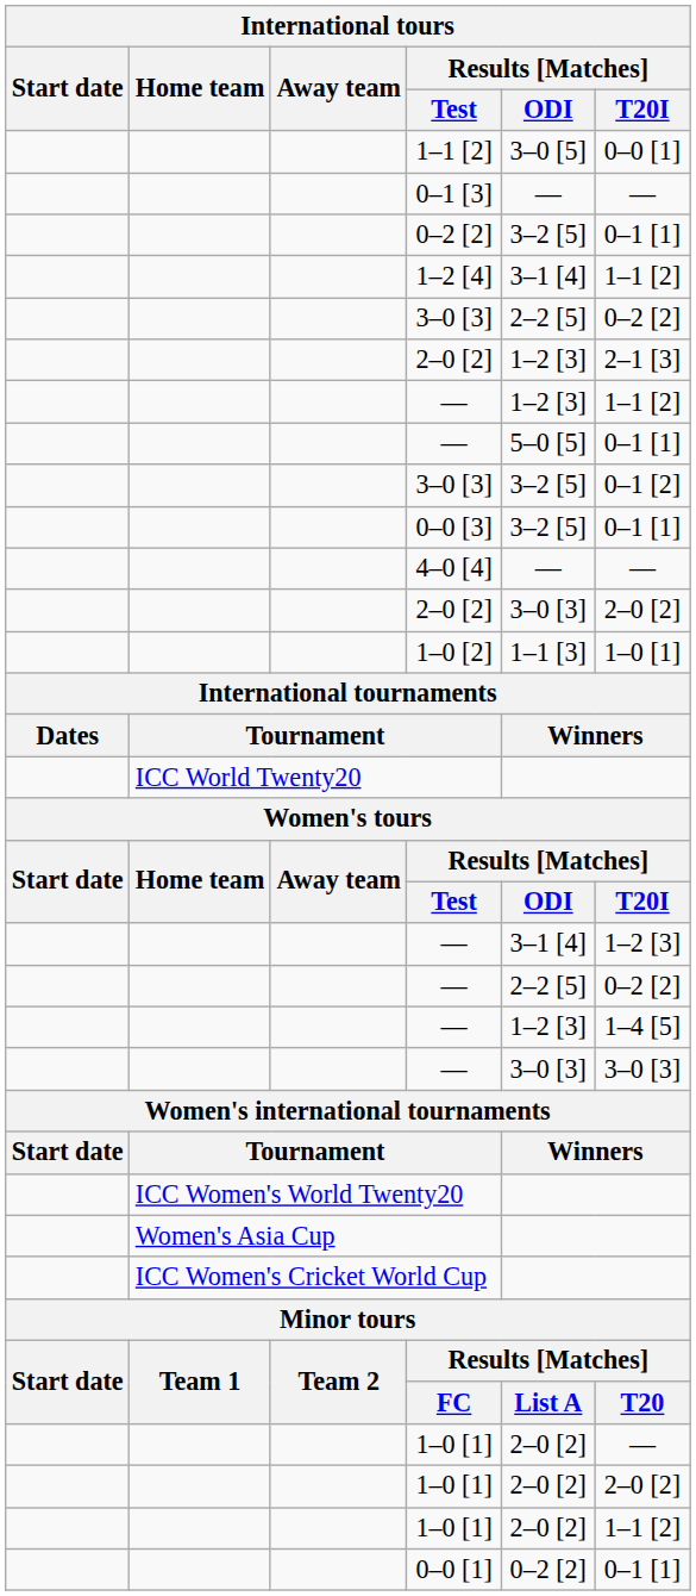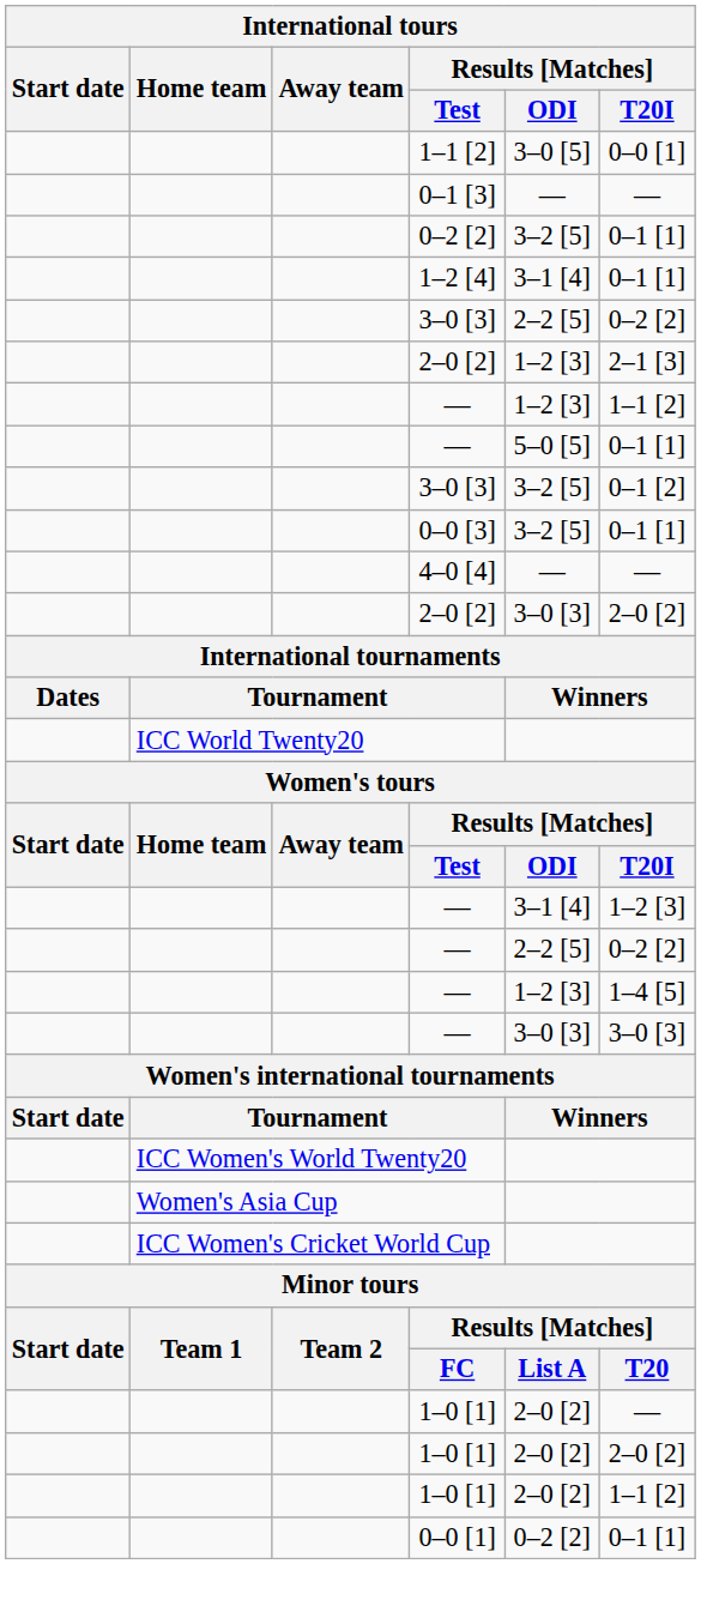 <table class="wikitable sortable" style="text-align:center; white-space:nowrap">
 <tr>
 <th colspan=6>International tours</th>
 </tr>
 <tr>
 <th rowspan=2>Start date</th>
 <th rowspan=2>Home team</th>
 <th rowspan=2>Away team</th>
 <th colspan=3 class="unsortable">Results [Matches]</th>
 </tr>
 <tr>
 <th width=50 class="unsortable"><a href='#'>Test</a></th>
 <th width=50 class="unsortable"><a href='#'>ODI</a></th>
 <th width=50 class="unsortable"><a href='#'>T20I</a></th>
 </tr>
 <tr>
 <td style="text-align:left"><a href='#'></a></td>
 <td style="text-align:left"></td>
 <td style="text-align:left"></td>
 <td>1–1 [2]</td>
 <td>3–0 [5]</td>
 <td>0–0 [1]</td>
 </tr>
 <tr>
 <td style="text-align:left"><a href='#'></a></td>
 <td style="text-align:left"></td>
 <td style="text-align:left"></td>
 <td>0–1 [3]</td>
 <td>—</td>
 <td>—</td>
 </tr>
 <tr>
 <td style="text-align:left"><a href='#'></a></td>
 <td style="text-align:left"></td>
 <td style="text-align:left"></td>
 <td>0–2 [2]</td>
 <td>3–2 [5]</td>
 <td>0–1 [1]</td>
 </tr>
 <tr>
 <td style="text-align:left"><a href='#'></a></td>
 <td style="text-align:left"></td>
 <td style="text-align:left"></td>
 <td>1–2 [4]</td>
 <td>3–1 [4]</td>
-<td>1–1 [2]</td>
+<td>0–1 [1]</td>
 </tr>
 <tr>
 <td style="text-align:left"><a href='#'></a></td>
 <td style="text-align:left"></td>
 <td style="text-align:left"></td>
 <td>3–0 [3]</td>
 <td>2–2 [5]</td>
 <td>0–2 [2]</td>
 </tr>
 <tr>
 <td style="text-align:left"><a href='#'></a></td>
 <td style="text-align:left"></td>
 <td style="text-align:left"></td>
 <td>2–0 [2]</td>
 <td>1–2 [3]</td>
 <td>2–1 [3]</td>
 </tr>
 <tr>
 <td style="text-align:left"><a href='#'></a></td>
 <td style="text-align:left"></td>
 <td style="text-align:left"></td>
 <td>—</td>
 <td>1–2 [3]</td>
 <td>1–1 [2]</td>
 </tr>
 <tr>
 <td style="text-align:left"><a href='#'></a></td>
 <td style="text-align:left"></td>
 <td style="text-align:left"></td>
 <td>—</td>
 <td>5–0 [5]</td>
 <td>0–1 [1]</td>
 </tr>
 <tr>
 <td style="text-align:left"><a href='#'></a></td>
 <td style="text-align:left"></td>
 <td style="text-align:left"></td>
 <td>3–0 [3]</td>
 <td>3–2 [5]</td>
 <td>0–1 [2]</td>
 </tr>
 <tr>
 <td style="text-align:left"><a href='#'></a></td>
 <td style="text-align:left"></td>
 <td style="text-align:left"></td>
 <td>0–0 [3]</td>
 <td>3–2 [5]</td>
 <td>0–1 [1]</td>
 </tr>
 <tr>
 <td style="text-align:left"><a href='#'></a></td>
 <td style="text-align:left"></td>
 <td style="text-align:left"></td>
 <td>4–0 [4]</td>
 <td>—</td>
 <td>—</td>
 </tr>
 <tr>
 <td style="text-align:left"><a href='#'></a></td>
 <td style="text-align:left"></td>
 <td style="text-align:left"></td>
 <td>2–0 [2]</td>
 <td>3–0 [3]</td>
 <td>2–0 [2]</td>
-</tr>
-<tr>
-<td style="text-align:left"><a href='#'></a></td>
-<td style="text-align:left"></td>
-<td style="text-align:left"></td>
-<td>1–0 [2]</td>
-<td>1–1 [3]</td>
-<td>1–0 [1]</td>
 </tr>
 <tr class="sortbottom">
 <th colspan=6>International tournaments</th>
 </tr>
 <tr class="sortbottom">
 <th>Dates</th>
 <th colspan=3>Tournament</th>
 <th colspan=2>Winners</th>
 </tr>
 <tr class="sortbottom">
 <td style="text-align:left"><a href='#'></a></td>
 <td style="text-align:left" colspan=3> <a href='#'>ICC World Twenty20</a></td>
 <td style="text-align:left" colspan=2></td>
 </tr>
 <tr>
 <th colspan=6>Women's tours</th>
 </tr>
 <tr>
 <th rowspan=2>Start date</th>
 <th rowspan=2>Home team</th>
 <th rowspan=2>Away team</th>
 <th colspan=3 class="unsortable">Results [Matches]</th>
 </tr>
 <tr>
 <th width=50 class="unsortable"><a href='#'>Test</a></th>
 <th width=50 class="unsortable"><a href='#'>ODI</a></th>
 <th width=50 class="unsortable"><a href='#'>T20I</a></th>
 </tr>
 <tr>
 <td style="text-align:left"><a href='#'></a></td>
 <td style="text-align:left"></td>
 <td style="text-align:left"></td>
 <td>—</td>
 <td>3–1 [4]</td>
 <td>1–2 [3]</td>
 </tr>
 <tr>
 <td style="text-align:left"><a href='#'></a></td>
 <td style="text-align:left"></td>
 <td style="text-align:left"></td>
 <td>—</td>
 <td>2–2 [5]</td>
 <td>0–2 [2]</td>
 </tr>
 <tr>
 <td style="text-align:left"><a href='#'></a></td>
 <td style="text-align:left"></td>
 <td style="text-align:left"></td>
 <td>—</td>
 <td>1–2 [3]</td>
 <td>1–4 [5]</td>
 </tr>
 <tr>
 <td style="text-align:left"><a href='#'></a></td>
 <td style="text-align:left"></td>
 <td style="text-align:left"></td>
 <td>—</td>
 <td>3–0 [3]</td>
 <td>3–0 [3]</td>
 </tr>
 <tr>
 <th colspan=6>Women's international tournaments</th>
 </tr>
 <tr>
 <th>Start date</th>
 <th colspan=3>Tournament</th>
 <th colspan=2>Winners</th>
 </tr>
 <tr>
 <td style="text-align:left"><a href='#'></a></td>
 <td style="text-align:left" colspan=3> <a href='#'>ICC Women's World Twenty20</a></td>
 <td style="text-align:left" colspan=2></td>
 </tr>
 <tr>
 <td style="text-align:left"><a href='#'></a></td>
 <td style="text-align:left" colspan=3> <a href='#'>Women's Asia Cup</a></td>
 <td style="text-align:left" colspan=2></td>
 </tr>
 <tr>
 <td style="text-align:left"><a href='#'></a></td>
 <td style="text-align:left" colspan=3> <a href='#'>ICC Women's Cricket World Cup</a></td>
 <td style="text-align:left" colspan=2></td>
 </tr>
 <tr class="sortbottom">
 <th colspan=6>Minor tours</th>
 </tr>
 <tr class="sortbottom">
 <th rowspan=2>Start date</th>
 <th rowspan=2>Team 1</th>
 <th rowspan=2>Team 2</th>
 <th colspan="3" class="unsortable">Results [Matches]</th>
 </tr>
 <tr class="sortbottom">
 <th><a href='#'>FC</a></th>
 <th><a href='#'>List A</a></th>
 <th><a href='#'>T20</a></th>
 </tr>
 <tr class="sortbottom">
 <td style="text-align:left"><a href='#'></a></td>
 <td style="text-align:left"></td>
 <td style="text-align:left"></td>
 <td>1–0 [1]</td>
 <td>2–0 [2]</td>
 <td>—</td>
 </tr>
 <tr class="sortbottom">
 <td style="text-align:left"><a href='#'></a></td>
 <td style="text-align:left"></td>
 <td style="text-align:left"></td>
 <td>1–0 [1]</td>
 <td>2–0 [2]</td>
 <td>2–0 [2]</td>
 </tr>
 <tr class="sortbottom">
 <td style="text-align:left"><a href='#'></a></td>
 <td style="text-align:left"></td>
 <td style="text-align:left"></td>
 <td>1–0 [1]</td>
 <td>2–0 [2]</td>
 <td>1–1 [2]</td>
 </tr>
 <tr class="sortbottom">
 <td style="text-align:left"><a href='#'></a></td>
 <td style="text-align:left"></td>
 <td style="text-align:left"></td>
 <td>0–0 [1]</td>
 <td>0–2 [2]</td>
 <td>0–1 [1]</td>
 </tr>
 </table>
